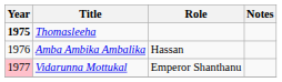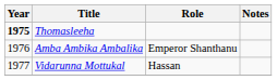 <table class="wikitable sortable">
 <tr>
 <th>Year</th>
 <th>Title</th>
 <th>Role</th>
 <th class="unsortable">Notes</th>
 </tr>
 <tr>
 <td><strong>1975</strong></td>
 <td><em><a href='#'>Thomasleeha</a></em></td>
 <td></td>
 <td></td>
 </tr>
 <tr>
 <td>1976</td>
 <td><em><a href='#'>Amba Ambika Ambalika</a></em></td>
-<td>Hassan</td>
+<td>Emperor Shanthanu</td>
 <td></td>
 </tr>
 <tr>
-<td style="background: pink;">1977</td>
+<td>1977</td>
 <td><em><a href='#'>Vidarunna Mottukal</a></em></td>
-<td>Emperor Shanthanu</td>
+<td>Hassan</td>
 <td></td>
 </tr>
 <tr>
 </tr>
 </table>
